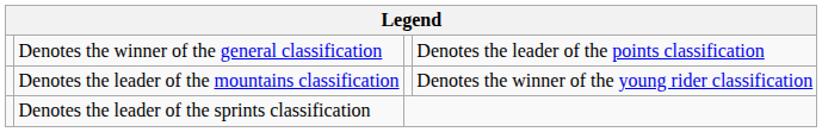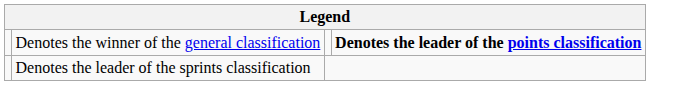 <table class="wikitable">
 <tr>
 <th colspan="4">Legend</th>
 </tr>
 <tr>
 <td></td>
 <td>Denotes the winner of the <a href='#'>general classification</a></td>
 <td></td>
-<td>Denotes the leader of the <a href='#'>points classification</a></td>
-</tr>
-<tr>
-<td></td>
-<td>Denotes the leader of the <a href='#'>mountains classification</a></td>
-<td></td>
-<td>Denotes the winner of the <a href='#'>young rider classification</a></td>
+<td><strong>Denotes the leader of the <a href='#'>points classification</a></strong></td>
 </tr>
 <tr>
 <td></td>
 <td>Denotes the leader of the sprints classification</td>
 </tr>
 </table>
